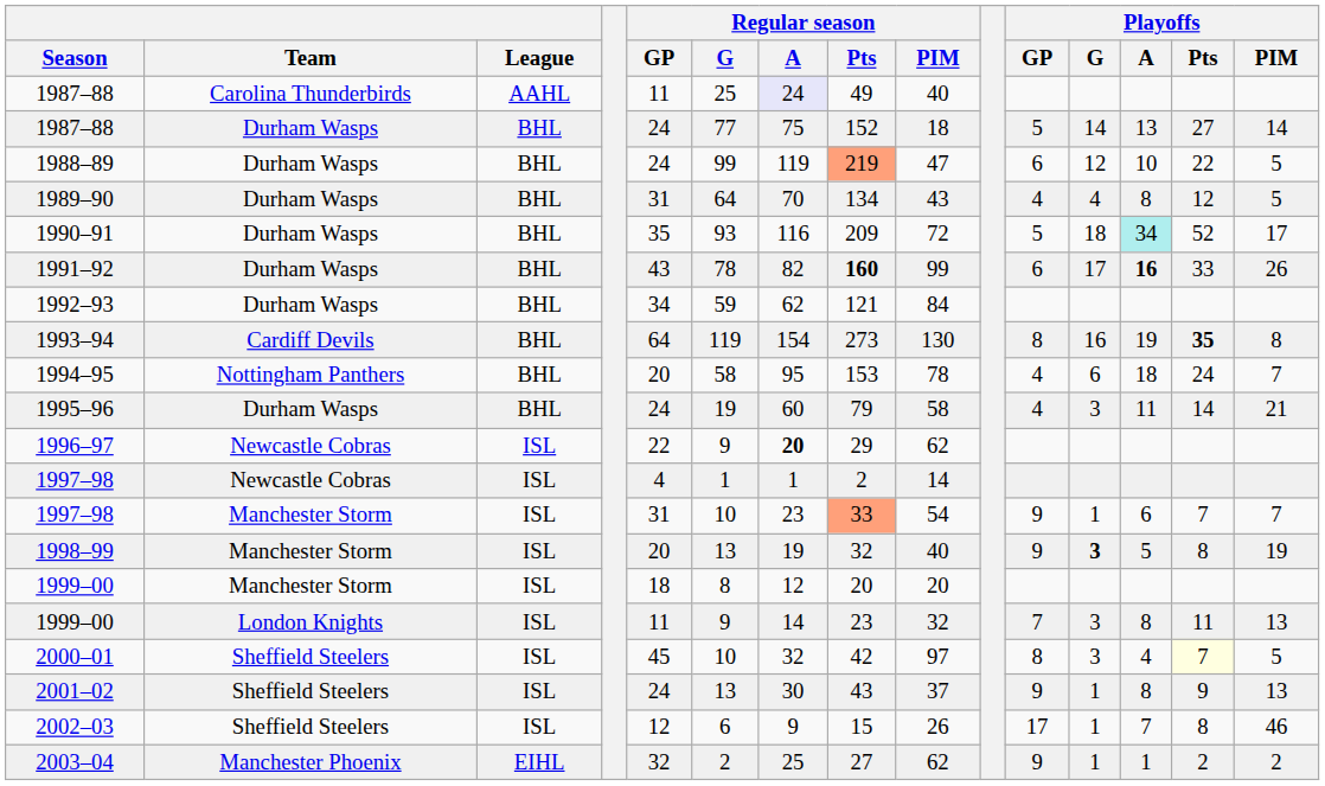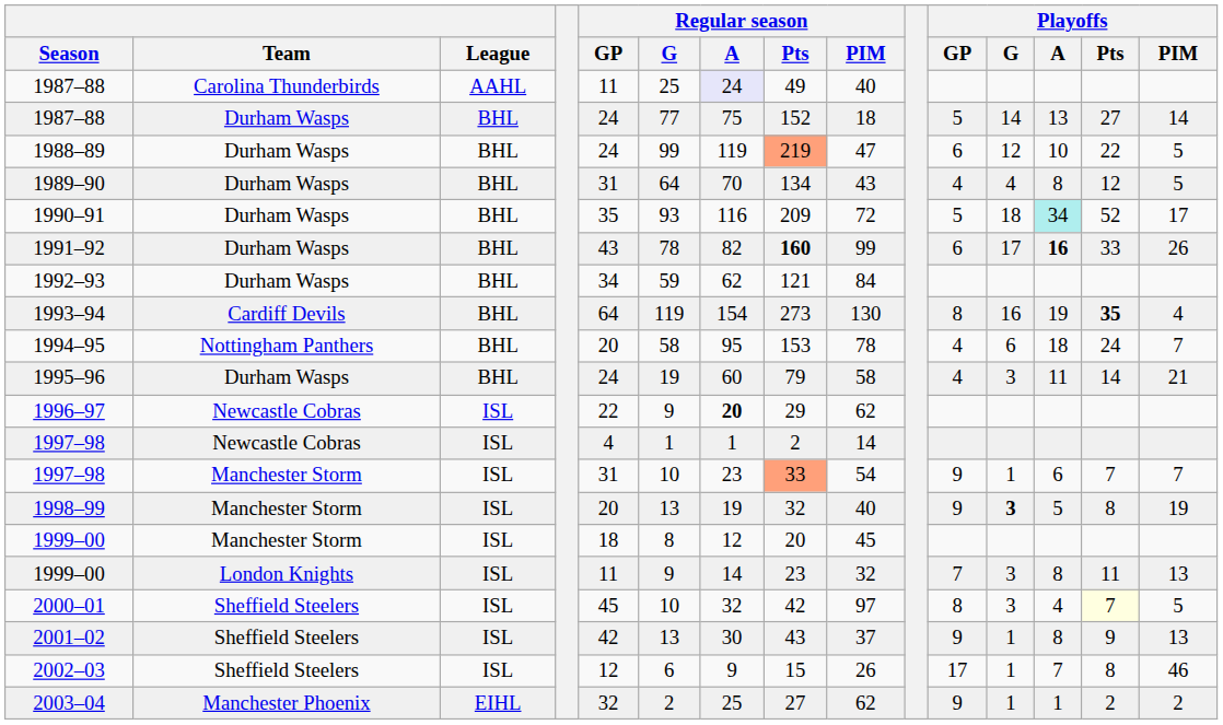 <table class="wikitable"| BORDER="0" CELLPADDING="1" CELLSPACING="0" width="75%" style="text-align:center">
 <tr bgcolor="#e0e0e0">
 <th colspan="3" bgcolor="#ffffff"> </th>
 <th rowspan="99" bgcolor="#ffffff"> </th>
 <th colspan="5"><a href='#'>Regular season</a></th>
 <th rowspan="99" bgcolor="#ffffff"> </th>
 <th colspan="5"><a href='#'>Playoffs</a></th>
 </tr>
 <tr bgcolor="#e0e0e0">
 <th><a href='#'>Season</a></th>
 <th>Team</th>
 <th>League</th>
 <th>GP</th>
 <th><a href='#'>G</a></th>
 <th><a href='#'>A</a></th>
 <th><a href='#'>Pts</a></th>
 <th><a href='#'>PIM</a></th>
 <th>GP</th>
 <th>G</th>
 <th>A</th>
 <th>Pts</th>
 <th>PIM</th>
 </tr>
 <tr ALIGN="center">
 <td>1987–88</td>
 <td><a href='#'>Carolina Thunderbirds</a></td>
 <td><a href='#'>AAHL</a></td>
 <td>11</td>
 <td>25</td>
 <td style="background: lavender;">24</td>
 <td>49</td>
 <td>40</td>
 <td></td>
 <td></td>
 <td></td>
 <td></td>
 <td></td>
 </tr>
 <tr ALIGN="center" bgcolor="#f0f0f0">
 <td>1987–88</td>
 <td><a href='#'>Durham Wasps</a></td>
 <td><a href='#'>BHL</a></td>
 <td>24</td>
 <td>77</td>
 <td>75</td>
 <td>152</td>
 <td>18</td>
 <td>5</td>
 <td>14</td>
 <td>13</td>
 <td>27</td>
 <td>14</td>
 </tr>
 <tr ALIGN="center">
 <td>1988–89</td>
 <td>Durham Wasps</td>
 <td>BHL</td>
 <td>24</td>
 <td>99</td>
 <td>119</td>
 <td style="background: lightsalmon;">219</td>
 <td>47</td>
 <td>6</td>
 <td>12</td>
 <td>10</td>
 <td>22</td>
 <td>5</td>
 </tr>
 <tr ALIGN="center" bgcolor="#f0f0f0">
 <td>1989–90</td>
 <td>Durham Wasps</td>
 <td>BHL</td>
 <td>31</td>
 <td>64</td>
 <td>70</td>
 <td>134</td>
 <td>43</td>
 <td>4</td>
 <td>4</td>
 <td>8</td>
 <td>12</td>
 <td>5</td>
 </tr>
 <tr ALIGN="center">
 <td>1990–91</td>
 <td>Durham Wasps</td>
 <td>BHL</td>
 <td>35</td>
 <td>93</td>
 <td>116</td>
 <td>209</td>
 <td>72</td>
 <td>5</td>
 <td>18</td>
 <td style="background: paleturquoise;">34</td>
 <td>52</td>
 <td>17</td>
 </tr>
 <tr ALIGN="center" bgcolor="#f0f0f0">
 <td>1991–92</td>
 <td>Durham Wasps</td>
 <td>BHL</td>
 <td>43</td>
 <td>78</td>
 <td>82</td>
 <td><strong>160</strong></td>
 <td>99</td>
 <td>6</td>
 <td>17</td>
 <td><strong>16</strong></td>
 <td>33</td>
 <td>26</td>
 </tr>
 <tr ALIGN="center">
 <td>1992–93</td>
 <td>Durham Wasps</td>
 <td>BHL</td>
 <td>34</td>
 <td>59</td>
 <td>62</td>
 <td>121</td>
 <td>84</td>
 <td></td>
 <td></td>
 <td></td>
 <td></td>
 <td></td>
 </tr>
 <tr ALIGN="center" bgcolor="#f0f0f0">
 <td>1993–94</td>
 <td><a href='#'>Cardiff Devils</a></td>
 <td>BHL</td>
 <td>64</td>
 <td>119</td>
 <td>154</td>
 <td>273</td>
 <td>130</td>
 <td>8</td>
 <td>16</td>
 <td>19</td>
 <td><strong>35</strong></td>
-<td>8</td>
+<td>4</td>
 </tr>
 <tr ALIGN="center">
 <td>1994–95</td>
 <td><a href='#'>Nottingham Panthers</a></td>
 <td>BHL</td>
 <td>20</td>
 <td>58</td>
 <td>95</td>
 <td>153</td>
 <td>78</td>
 <td>4</td>
 <td>6</td>
 <td>18</td>
 <td>24</td>
 <td>7</td>
 </tr>
 <tr ALIGN="center" bgcolor="#f0f0f0">
 <td>1995–96</td>
 <td>Durham Wasps</td>
 <td>BHL</td>
 <td>24</td>
 <td>19</td>
 <td>60</td>
 <td>79</td>
 <td>58</td>
 <td>4</td>
 <td>3</td>
 <td>11</td>
 <td>14</td>
 <td>21</td>
 </tr>
 <tr ALIGN="center">
 <td><a href='#'>1996–97</a></td>
 <td><a href='#'>Newcastle Cobras</a></td>
 <td><a href='#'>ISL</a></td>
 <td>22</td>
 <td>9</td>
 <td><strong>20</strong></td>
 <td>29</td>
 <td>62</td>
 <td></td>
 <td></td>
 <td></td>
 <td></td>
 <td></td>
 </tr>
 <tr ALIGN="center" bgcolor="#f0f0f0">
 <td><a href='#'>1997–98</a></td>
 <td>Newcastle Cobras</td>
 <td>ISL</td>
 <td>4</td>
 <td>1</td>
 <td>1</td>
 <td>2</td>
 <td>14</td>
 <td></td>
 <td></td>
 <td></td>
 <td></td>
 <td></td>
 </tr>
 <tr ALIGN="center">
 <td><a href='#'>1997–98</a></td>
 <td><a href='#'>Manchester Storm</a></td>
 <td>ISL</td>
 <td>31</td>
 <td>10</td>
 <td>23</td>
 <td style="background: lightsalmon;">33</td>
 <td>54</td>
 <td>9</td>
 <td>1</td>
 <td>6</td>
 <td>7</td>
 <td>7</td>
 </tr>
 <tr ALIGN="center" bgcolor="#f0f0f0">
 <td><a href='#'>1998–99</a></td>
 <td>Manchester Storm</td>
 <td>ISL</td>
 <td>20</td>
 <td>13</td>
 <td>19</td>
 <td>32</td>
 <td>40</td>
 <td>9</td>
 <td><strong>3</strong></td>
 <td>5</td>
 <td>8</td>
 <td>19</td>
 </tr>
 <tr ALIGN="center">
 <td><a href='#'>1999–00</a></td>
 <td>Manchester Storm</td>
 <td>ISL</td>
 <td>18</td>
 <td>8</td>
 <td>12</td>
 <td>20</td>
-<td>20</td>
+<td>45</td>
 <td></td>
 <td></td>
 <td></td>
 <td></td>
 <td></td>
 </tr>
 <tr ALIGN="center" bgcolor="#f0f0f0">
 <td>1999–00</td>
 <td><a href='#'>London Knights</a></td>
 <td>ISL</td>
 <td>11</td>
 <td>9</td>
 <td>14</td>
 <td>23</td>
 <td>32</td>
 <td>7</td>
 <td>3</td>
 <td>8</td>
 <td>11</td>
 <td>13</td>
 </tr>
 <tr ALIGN="center">
 <td><a href='#'>2000–01</a></td>
 <td><a href='#'>Sheffield Steelers</a></td>
 <td>ISL</td>
 <td>45</td>
 <td>10</td>
 <td>32</td>
 <td>42</td>
 <td>97</td>
 <td>8</td>
 <td>3</td>
 <td>4</td>
 <td style="background: lightyellow;">7</td>
 <td>5</td>
 </tr>
 <tr ALIGN="center" bgcolor="#f0f0f0">
 <td><a href='#'>2001–02</a></td>
 <td>Sheffield Steelers</td>
 <td>ISL</td>
-<td>24</td>
+<td>42</td>
 <td>13</td>
 <td>30</td>
 <td>43</td>
 <td>37</td>
 <td>9</td>
 <td>1</td>
 <td>8</td>
 <td>9</td>
 <td>13</td>
 </tr>
 <tr ALIGN="center">
 <td><a href='#'>2002–03</a></td>
 <td>Sheffield Steelers</td>
 <td>ISL</td>
 <td>12</td>
 <td>6</td>
 <td>9</td>
 <td>15</td>
 <td>26</td>
 <td>17</td>
 <td>1</td>
 <td>7</td>
 <td>8</td>
 <td>46</td>
 </tr>
 <tr ALIGN="center" bgcolor="#f0f0f0">
 <td><a href='#'>2003–04</a></td>
 <td><a href='#'>Manchester Phoenix</a></td>
 <td><a href='#'>EIHL</a></td>
 <td>32</td>
 <td>2</td>
 <td>25</td>
 <td>27</td>
 <td>62</td>
 <td>9</td>
 <td>1</td>
 <td>1</td>
 <td>2</td>
 <td>2</td>
 </tr>
 </table>
